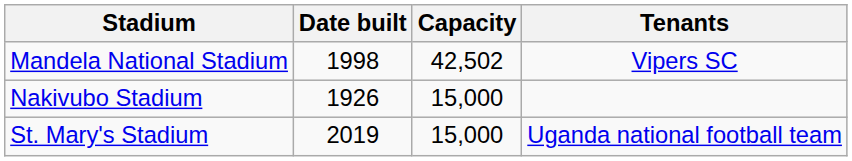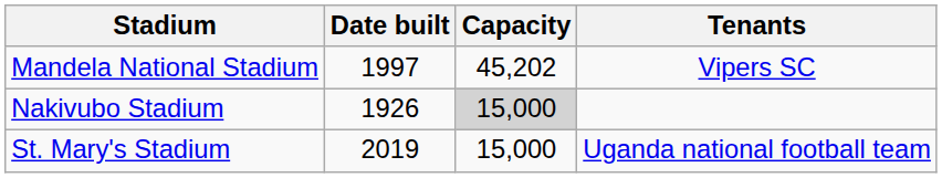 <table class="wikitable sortable">
 <tr>
 <th>Stadium</th>
 <th>Date built</th>
 <th>Capacity</th>
 <th>Tenants</th>
 </tr>
 <tr>
 <td><a href='#'>Mandela National Stadium</a></td>
-<td align=center>1998</td>
-<td align=center>42,502</td>
+<td align=center>1997</td>
+<td align=center>45,202</td>
 <td align=center><a href='#'>Vipers SC</a></td>
 </tr>
 <tr>
 <td><a href='#'>Nakivubo Stadium</a></td>
 <td align=center>1926</td>
-<td align=center>15,000</td>
+<td align=center style="background: lightgrey;">15,000</td>
 <td align=center></td>
 </tr>
 <tr>
 <td><a href='#'>St. Mary's Stadium</a></td>
 <td align=center>2019</td>
 <td align=center>15,000</td>
 <td align=center><a href='#'>Uganda national football team</a></td>
 </tr>
 </table>
